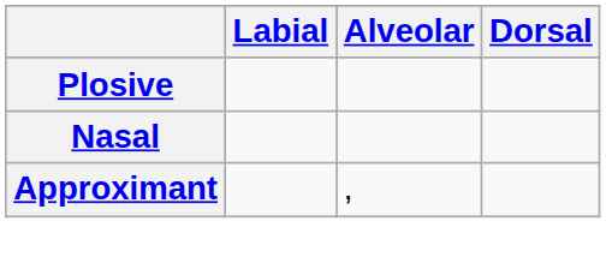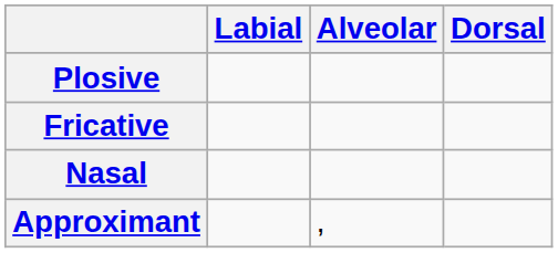 <table class="wikitable">
 <tr>
 <th></th>
 <th><a href='#'>Labial</a></th>
 <th><a href='#'>Alveolar</a></th>
 <th><a href='#'>Dorsal</a></th>
 </tr>
 <tr>
 <th><a href='#'>Plosive</a></th>
 <td> </td>
 <td> </td>
 <td> </td>
 </tr>
 <tr>
+<th><a href='#'>Fricative</a></th>
+<td></td>
+<td></td>
+<td></td>
+</tr>
+<tr>
 <th><a href='#'>Nasal</a></th>
 <td></td>
 <td></td>
 <td></td>
 </tr>
 <tr>
 <th><a href='#'>Approximant</a></th>
 <td></td>
 <td>, </td>
 <td></td>
 </tr>
 </table>
